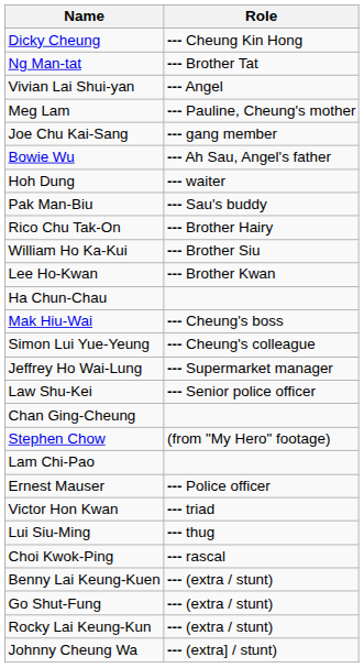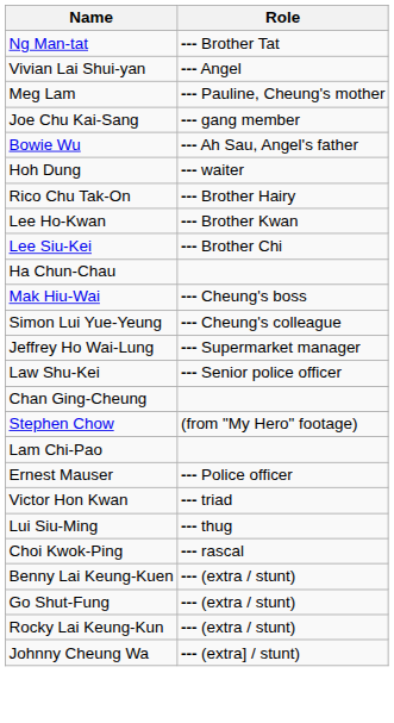 <table class=wikitable>
 <tr>
 <th>Name</th>
 <th>Role</th>
-</tr>
-<tr>
-<td><a href='#'>Dicky Cheung</a></td>
-<td><strong>---</strong> Cheung Kin Hong</td>
 </tr>
 <tr>
 <td><a href='#'>Ng Man-tat</a></td>
 <td><strong>---</strong> Brother Tat</td>
 </tr>
 <tr>
 <td>Vivian Lai Shui-yan</td>
 <td><strong>---</strong> Angel</td>
 </tr>
 <tr>
 <td>Meg Lam</td>
 <td><strong>---</strong> Pauline, Cheung's mother</td>
 </tr>
 <tr>
 <td>Joe Chu Kai-Sang</td>
 <td><strong>---</strong> gang member</td>
 </tr>
 <tr>
 <td><a href='#'>Bowie Wu</a></td>
 <td><strong>---</strong> Ah Sau, Angel's father</td>
 </tr>
 <tr>
 <td>Hoh Dung</td>
 <td><strong>---</strong> waiter</td>
 </tr>
 <tr>
-<td>Pak Man-Biu</td>
-<td><strong>---</strong> Sau's buddy</td>
-</tr>
-<tr>
 <td>Rico Chu Tak-On</td>
 <td><strong>---</strong> Brother Hairy</td>
 </tr>
 <tr>
-<td>William Ho Ka-Kui</td>
-<td><strong>---</strong> Brother Siu</td>
+<td>Lee Ho-Kwan</td>
+<td><strong>---</strong> Brother Kwan</td>
 </tr>
 <tr>
-<td>Lee Ho-Kwan</td>
-<td><strong>---</strong> Brother Kwan</td>
+<td><a href='#'>Lee Siu-Kei</a></td>
+<td><strong>---</strong> Brother Chi</td>
 </tr>
 <tr>
 <td>Ha Chun-Chau</td>
 </tr>
 <tr>
 <td><a href='#'>Mak Hiu-Wai</a></td>
 <td><strong>---</strong> Cheung's boss</td>
 </tr>
 <tr>
 <td>Simon Lui Yue-Yeung</td>
 <td><strong>---</strong> Cheung's colleague</td>
 </tr>
 <tr>
 <td>Jeffrey Ho Wai-Lung</td>
 <td><strong>---</strong> Supermarket manager</td>
 </tr>
 <tr>
 <td>Law Shu-Kei</td>
 <td><strong>---</strong> Senior police officer</td>
 </tr>
 <tr>
 <td>Chan Ging-Cheung</td>
 </tr>
 <tr>
 <td><a href='#'>Stephen Chow</a></td>
 <td>(from "My Hero" footage)</td>
 </tr>
 <tr>
 <td>Lam Chi-Pao</td>
 </tr>
 <tr>
 <td>Ernest Mauser</td>
 <td><strong>---</strong> Police officer</td>
 </tr>
 <tr>
 <td>Victor Hon Kwan</td>
 <td><strong>---</strong> triad</td>
 </tr>
 <tr>
 <td>Lui Siu-Ming</td>
 <td><strong>---</strong> thug</td>
 </tr>
 <tr>
 <td>Choi Kwok-Ping</td>
 <td><strong>---</strong> rascal</td>
 </tr>
 <tr>
 <td>Benny Lai Keung-Kuen</td>
 <td><strong>---</strong> (extra / stunt)</td>
 </tr>
 <tr>
 <td>Go Shut-Fung</td>
 <td><strong>---</strong> (extra / stunt)</td>
 </tr>
 <tr>
 <td>Rocky Lai Keung-Kun</td>
 <td><strong>---</strong> (extra / stunt)</td>
 </tr>
 <tr>
 <td>Johnny Cheung Wa</td>
 <td><strong>---</strong> (extra] / stunt)</td>
 </tr>
 </table>
